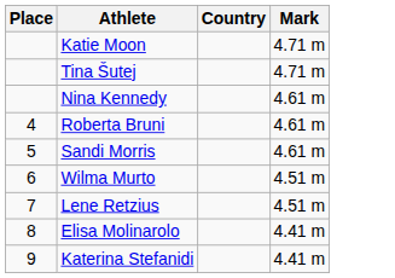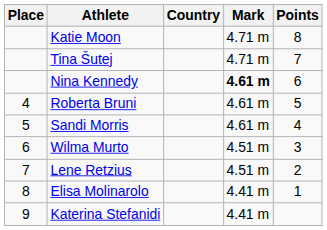 <table class="wikitable">
 <tr>
 <th>Place</th>
 <th>Athlete</th>
 <th>Country</th>
 <th>Mark</th>
+<th>Points</th>
 </tr>
 <tr>
 <td align=center></td>
 <td><a href='#'>Katie Moon</a></td>
 <td></td>
 <td>4.71 m</td>
+<td align=center>8</td>
 </tr>
 <tr>
 <td align=center></td>
 <td><a href='#'>Tina Šutej</a></td>
 <td></td>
 <td>4.71 m</td>
+<td align=center>7</td>
 </tr>
 <tr>
 <td align=center></td>
 <td><a href='#'>Nina Kennedy</a></td>
 <td></td>
-<td>4.61 m</td>
+<td><strong>4.61 m</strong></td>
+<td align=center>6</td>
 </tr>
 <tr>
 <td align=center>4</td>
 <td><a href='#'>Roberta Bruni</a></td>
 <td></td>
 <td>4.61 m</td>
+<td align=center>5</td>
 </tr>
 <tr>
 <td align=center>5</td>
 <td><a href='#'>Sandi Morris</a></td>
 <td></td>
 <td>4.61 m</td>
+<td align=center>4</td>
 </tr>
 <tr>
 <td align=center>6</td>
 <td><a href='#'>Wilma Murto</a></td>
 <td></td>
 <td>4.51 m</td>
+<td align=center>3</td>
 </tr>
 <tr>
 <td align=center>7</td>
 <td><a href='#'>Lene Retzius</a></td>
 <td></td>
 <td>4.51 m</td>
+<td align=center>2</td>
 </tr>
 <tr>
 <td align=center>8</td>
 <td><a href='#'>Elisa Molinarolo</a></td>
 <td></td>
 <td>4.41 m</td>
+<td align=center>1</td>
 </tr>
 <tr>
 <td align=center>9</td>
 <td><a href='#'>Katerina Stefanidi</a></td>
 <td></td>
 <td>4.41 m</td>
+<td align=center></td>
 </tr>
 </table>
